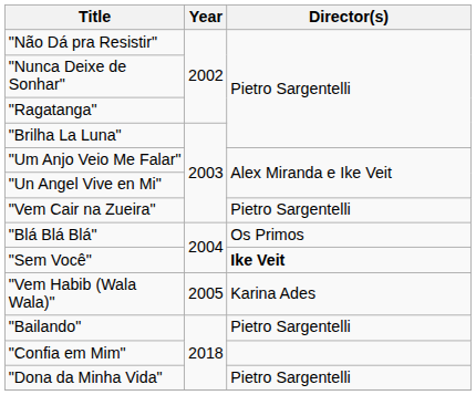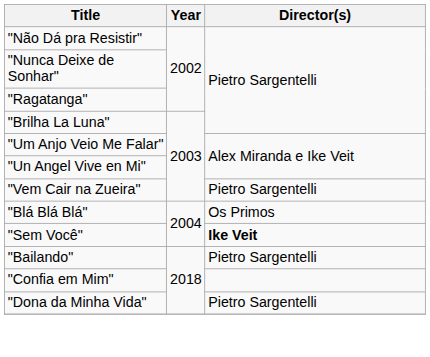 <table class="wikitable plainrowheaders">
 <tr>
 <th style="width:175px;">Title</th>
 <th>Year</th>
 <th style="width:240px;">Director(s)</th>
 </tr>
 <tr>
 <td>"Não Dá pra Resistir"</td>
 <td rowspan=3>2002</td>
 <td rowspan=4>Pietro Sargentelli</td>
 </tr>
 <tr>
 <td>"Nunca Deixe de Sonhar"</td>
 </tr>
 <tr>
 <td>"Ragatanga"</td>
 </tr>
 <tr>
 <td>"Brilha La Luna"</td>
 <td rowspan=4>2003</td>
 </tr>
 <tr>
 <td>"Um Anjo Veio Me Falar"</td>
 <td rowspan=2>Alex Miranda e Ike Veit</td>
 </tr>
 <tr>
 <td>"Un Angel Vive en Mi"</td>
 </tr>
 <tr>
 <td>"Vem Cair na Zueira"</td>
 <td>Pietro Sargentelli</td>
 </tr>
 <tr>
 <td>"Blá Blá Blá"</td>
 <td rowspan=2>2004</td>
 <td>Os Primos</td>
 </tr>
 <tr>
 <td>"Sem Você"</td>
 <td><strong>Ike Veit</strong></td>
 </tr>
 <tr>
-<td>"Vem Habib (Wala Wala)"</td>
-<td>2005</td>
-<td>Karina Ades</td>
-</tr>
-<tr>
 <td>"Bailando"</td>
 <td rowspan=3>2018</td>
 <td>Pietro Sargentelli</td>
 </tr>
 <tr>
 <td>"Confia em Mim"</td>
 <td></td>
 </tr>
 <tr>
 <td>"Dona da Minha Vida"</td>
 <td>Pietro Sargentelli</td>
 </tr>
 <tr>
 </tr>
 </table>
